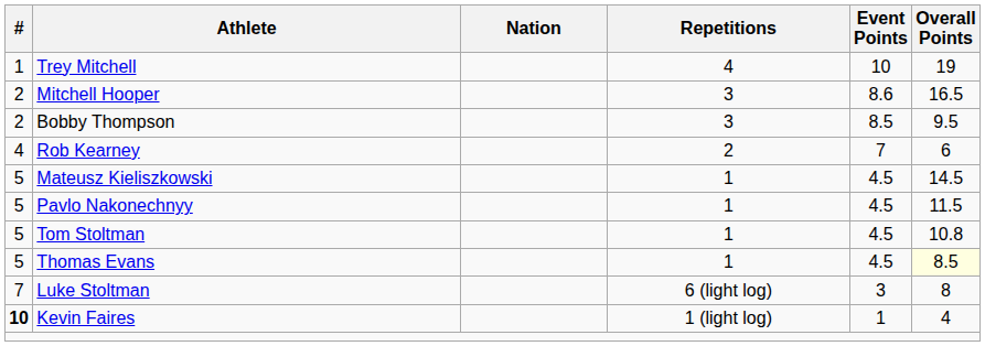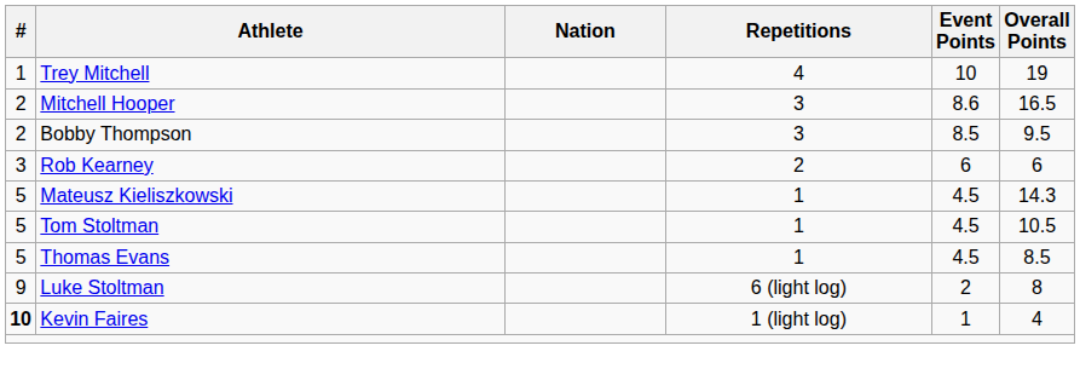 <table class="wikitable sortable" style="text-align:center;width: 70%;">
 <tr>
 <th scope="col" style="width: 10px;">#</th>
 <th scope="col">Athlete</th>
 <th scope="col">Nation</th>
 <th scope="col">Repetitions</th>
 <th scope="col" style="width: 10px;">Event Points</th>
 <th scope="col" style="width: 10px;">Overall Points</th>
 </tr>
 <tr>
 <td>1</td>
 <td align=left><a href='#'>Trey Mitchell</a></td>
 <td align=left></td>
 <td>4</td>
 <td>10</td>
 <td>19</td>
 </tr>
 <tr>
 <td>2</td>
 <td align=left><a href='#'>Mitchell Hooper</a></td>
 <td align=left></td>
 <td>3</td>
 <td>8.6</td>
 <td>16.5</td>
 </tr>
 <tr>
 <td>2</td>
 <td align=left>Bobby Thompson</td>
 <td align=left></td>
 <td>3</td>
 <td>8.5</td>
 <td>9.5</td>
 </tr>
 <tr>
-<td>4</td>
+<td>3</td>
 <td align=left><a href='#'>Rob Kearney</a></td>
 <td align=left></td>
 <td>2</td>
-<td>7</td>
+<td>6</td>
 <td>6</td>
 </tr>
 <tr>
 <td>5</td>
 <td align=left><a href='#'>Mateusz Kieliszkowski</a></td>
 <td align=left></td>
 <td>1</td>
 <td>4.5</td>
-<td>14.5</td>
-</tr>
-<tr>
-<td>5</td>
-<td align=left><a href='#'>Pavlo Nakonechnyy</a></td>
-<td align=left></td>
-<td>1</td>
-<td>4.5</td>
-<td>11.5</td>
+<td>14.3</td>
 </tr>
 <tr>
 <td>5</td>
 <td align=left><a href='#'>Tom Stoltman</a></td>
 <td align=left></td>
 <td>1</td>
 <td>4.5</td>
-<td>10.8</td>
+<td>10.5</td>
 </tr>
 <tr>
 <td>5</td>
 <td align=left><a href='#'>Thomas Evans</a></td>
 <td align=left></td>
 <td>1</td>
 <td>4.5</td>
-<td style="background: lightyellow;">8.5</td>
+<td>8.5</td>
 </tr>
 <tr>
-<td>7</td>
+<td>9</td>
 <td align=left><a href='#'>Luke Stoltman</a></td>
 <td align=left></td>
 <td>6 (light log)</td>
-<td>3</td>
+<td>2</td>
 <td>8</td>
 </tr>
 <tr>
 <td><strong>10</strong></td>
 <td align=left><a href='#'>Kevin Faires</a></td>
 <td align=left></td>
 <td>1 (light log)</td>
 <td>1</td>
 <td>4</td>
 </tr>
 <tr class="sortbottom">
 <td colspan="6"></td>
 </tr>
 </table>
